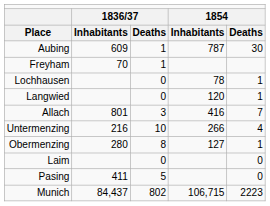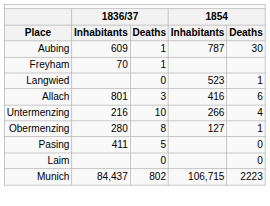 <table class="wikitable float-left" style="text-align:right;">
 <tr>
 <td colspan="5"></td>
 </tr>
 <tr>
 <th></th>
 <th colspan="2">1836/37</th>
 <th colspan="2">1854</th>
 </tr>
 <tr>
 <th>Place</th>
 <th>Inhabitants</th>
 <th>Deaths</th>
 <th>Inhabitants</th>
 <th>Deaths</th>
 </tr>
 <tr>
 <td>Aubing</td>
 <td>609</td>
 <td>1</td>
 <td>787</td>
 <td>30</td>
 </tr>
 <tr>
 <td>Freyham</td>
 <td>70</td>
 <td>1</td>
 <td></td>
 <td></td>
 </tr>
 <tr>
-<td>Lochhausen</td>
-<td></td>
-<td>0</td>
-<td>78</td>
-<td>1</td>
-</tr>
-<tr>
 <td>Langwied</td>
 <td></td>
 <td>0</td>
-<td>120</td>
+<td>523</td>
 <td>1</td>
 </tr>
 <tr>
 <td>Allach</td>
 <td>801</td>
 <td>3</td>
 <td>416</td>
-<td>7</td>
+<td>6</td>
 </tr>
 <tr>
 <td>Untermenzing</td>
 <td>216</td>
 <td>10</td>
 <td>266</td>
 <td>4</td>
 </tr>
 <tr>
 <td>Obermenzing</td>
 <td>280</td>
 <td>8</td>
 <td>127</td>
 <td>1</td>
 </tr>
 <tr>
-<td>Laim</td>
-<td></td>
-<td>0</td>
+<td>Pasing</td>
+<td>411</td>
+<td>5</td>
 <td></td>
 <td>0</td>
 </tr>
 <tr>
-<td>Pasing</td>
-<td>411</td>
-<td>5</td>
+<td>Laim</td>
+<td></td>
+<td>0</td>
 <td></td>
 <td>0</td>
 </tr>
 <tr>
 <td>Munich</td>
 <td>84,437</td>
 <td>802</td>
 <td>106,715</td>
 <td>2223</td>
 </tr>
 </table>
